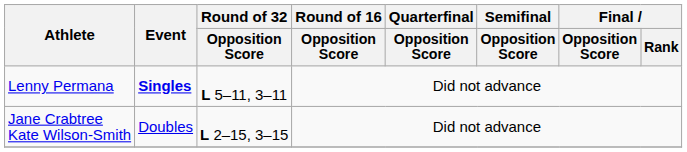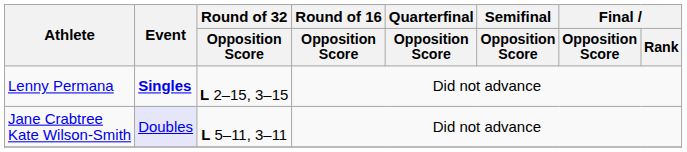 <table class=wikitable style="font-size:90%">
 <tr>
 <th rowspan="2">Athlete</th>
 <th rowspan="2">Event</th>
 <th>Round of 32</th>
 <th>Round of 16</th>
 <th>Quarterfinal</th>
 <th>Semifinal</th>
 <th colspan=2>Final / </th>
 </tr>
 <tr style="font-size:95%">
 <th>Opposition<br>Score</th>
 <th>Opposition<br>Score</th>
 <th>Opposition<br>Score</th>
 <th>Opposition<br>Score</th>
 <th>Opposition<br>Score</th>
 <th>Rank</th>
 </tr>
 <tr align=center>
 <td align=left><a href='#'>Lenny Permana</a></td>
 <td align=left><strong><a href='#'>Singles</a></strong></td>
-<td><br><strong>L</strong> 5–11, 3–11</td>
+<td><br><strong>L</strong> 2–15, 3–15</td>
 <td colspan=5>Did not advance</td>
 </tr>
 <tr align=center>
 <td align=left><a href='#'>Jane Crabtree</a><br><a href='#'>Kate Wilson-Smith</a></td>
-<td align=left><a href='#'>Doubles</a></td>
-<td><br><strong>L</strong> 2–15, 3–15</td>
+<td align=left style="background: lavender;"><a href='#'>Doubles</a></td>
+<td><br><strong>L</strong> 5–11, 3–11</td>
 <td colspan=5>Did not advance</td>
 </tr>
 <tr>
 </tr>
 </table>
